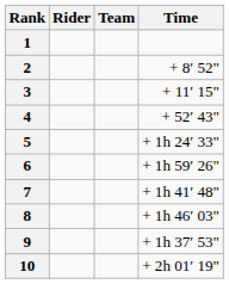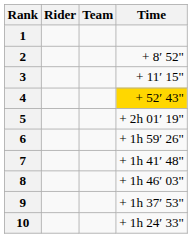 <table class="wikitable">
 <tr>
 <th scope="col">Rank</th>
 <th scope="col">Rider</th>
 <th scope="col">Team</th>
 <th scope="col">Time</th>
 </tr>
 <tr>
 <th scope="row">1</th>
 <td>  </td>
 <td></td>
 <td style="text-align:right;"></td>
 </tr>
 <tr>
 <th scope="row">2</th>
 <td></td>
 <td></td>
 <td style="text-align:right;">+ 8′ 52"</td>
 </tr>
 <tr>
 <th scope="row">3</th>
 <td></td>
 <td></td>
 <td style="text-align:right;">+ 11′ 15"</td>
 </tr>
 <tr>
 <th scope="row">4</th>
 <td></td>
 <td></td>
-<td style="text-align:right;">+ 52′ 43"</td>
+<td style="background: gold; text-align:right;">+ 52′ 43"</td>
 </tr>
 <tr>
 <th scope="row">5</th>
 <td></td>
 <td></td>
-<td style="text-align:right;">+ 1h 24′ 33"</td>
+<td style="text-align:right;">+ 2h 01′ 19"</td>
 </tr>
 <tr>
 <th scope="row">6</th>
 <td></td>
 <td></td>
 <td style="text-align:right;">+ 1h 59′ 26"</td>
 </tr>
 <tr>
 <th scope="row">7</th>
 <td></td>
 <td></td>
 <td style="text-align:right;">+ 1h 41′ 48"</td>
 </tr>
 <tr>
 <th scope="row">8</th>
 <td></td>
 <td></td>
 <td style="text-align:right;">+ 1h 46′ 03"</td>
 </tr>
 <tr>
 <th scope="row">9</th>
 <td></td>
 <td></td>
 <td style="text-align:right;">+ 1h 37′ 53"</td>
 </tr>
 <tr>
 <th scope="row">10</th>
 <td></td>
 <td></td>
-<td style="text-align:right;">+ 2h 01′ 19"</td>
+<td style="text-align:right;">+ 1h 24′ 33"</td>
 </tr>
 </table>
